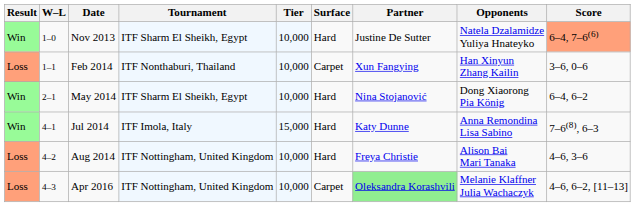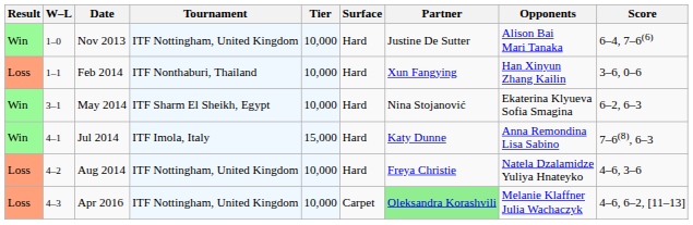 <table class="sortable wikitable">
 <tr>
 <th>Result</th>
 <th class="unsortable">W–L</th>
 <th>Date</th>
 <th>Tournament</th>
 <th>Tier</th>
 <th>Surface</th>
 <th>Partner</th>
 <th>Opponents</th>
 <th class="unsortable">Score</th>
 </tr>
 <tr>
 <td style="background:#98fb98;">Win</td>
 <td><small>1–0</small></td>
 <td>Nov 2013</td>
-<td style="background:#f0f8ff;">ITF Sharm El Sheikh, Egypt</td>
+<td style="background:#f0f8ff;">ITF Nottingham, United Kingdom</td>
 <td style="background:#f0f8ff;">10,000</td>
 <td>Hard</td>
 <td> Justine De Sutter</td>
-<td> <a href='#'>Natela Dzalamidze</a> <br>  Yuliya Hnateyko</td>
-<td style="background: lightsalmon;">6–4, 7–6<sup>(6)</sup></td>
+<td> <a href='#'>Alison Bai</a> <br>  <a href='#'>Mari Tanaka</a></td>
+<td>6–4, 7–6<sup>(6)</sup></td>
 </tr>
 <tr>
 <td style="background:#ffa07a;">Loss</td>
 <td><small>1–1</small></td>
 <td>Feb 2014</td>
 <td style="background:#f0f8ff;">ITF Nonthaburi, Thailand</td>
 <td style="background:#f0f8ff;">10,000</td>
-<td>Carpet</td>
+<td>Hard</td>
 <td> <a href='#'>Xun Fangying</a></td>
 <td> <a href='#'>Han Xinyun</a> <br>  <a href='#'>Zhang Kailin</a></td>
 <td>3–6, 0–6</td>
 </tr>
 <tr>
 <td style="background:#98fb98;">Win</td>
-<td><small>2–1</small></td>
+<td><small>3–1</small></td>
 <td>May 2014</td>
 <td style="background:#f0f8ff;">ITF Sharm El Sheikh, Egypt</td>
 <td style="background:#f0f8ff;">10,000</td>
 <td>Hard</td>
-<td> <a href='#'>Nina Stojanović</a></td>
-<td> Dong Xiaorong <br>  <a href='#'>Pia König</a></td>
-<td>6–4, 6–2</td>
+<td> Nina Stojanović</td>
+<td> Ekaterina Klyueva <br>  Sofia Smagina</td>
+<td>6–2, 6–3</td>
 </tr>
 <tr>
 <td style="background:#98fb98;">Win</td>
 <td><small>4–1</small></td>
 <td>Jul 2014</td>
 <td style="background:#f0f8ff;">ITF Imola, Italy</td>
 <td bgcolor=#f0f8ff>15,000</td>
 <td>Hard</td>
 <td> <a href='#'>Katy Dunne</a></td>
 <td> <a href='#'>Anna Remondina</a> <br>  <a href='#'>Lisa Sabino</a></td>
 <td>7–6<sup>(8)</sup>, 6–3</td>
 </tr>
 <tr>
 <td style="background:#ffa07a;">Loss</td>
 <td><small>4–2</small></td>
 <td>Aug 2014</td>
 <td style="background:#f0f8ff;">ITF Nottingham, United Kingdom</td>
 <td style="background:#f0f8ff;">10,000</td>
 <td>Hard</td>
 <td> <a href='#'>Freya Christie</a></td>
-<td> <a href='#'>Alison Bai</a> <br>  <a href='#'>Mari Tanaka</a></td>
+<td> <a href='#'>Natela Dzalamidze</a> <br>  Yuliya Hnateyko</td>
 <td>4–6, 3–6</td>
 </tr>
 <tr>
 <td style="background:#ffa07a;">Loss</td>
 <td><small>4–3</small></td>
 <td>Apr 2016</td>
 <td style="background:#f0f8ff;">ITF Nottingham, United Kingdom</td>
 <td style="background:#f0f8ff;">10,000</td>
 <td>Carpet</td>
 <td style="background: lightgreen;"> <a href='#'>Oleksandra Korashvili</a></td>
 <td> <a href='#'>Melanie Klaffner</a> <br>  <a href='#'>Julia Wachaczyk</a></td>
 <td>4–6, 6–2, [11–13]</td>
 </tr>
 </table>
